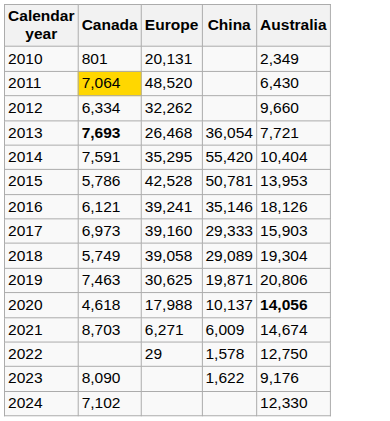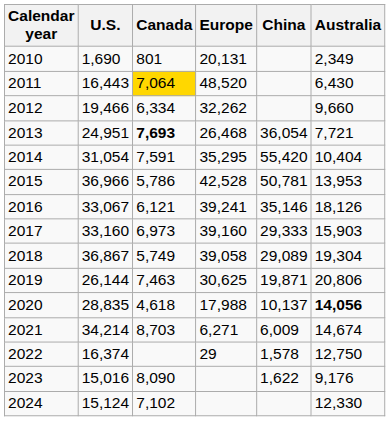 <table class="wikitable">
 <tr>
 <th>Calendar<br>year</th>
+<th>U.S.</th>
 <th>Canada</th>
 <th>Europe</th>
 <th>China</th>
 <th>Australia</th>
 </tr>
 <tr>
 <td>2010</td>
+<td>1,690</td>
 <td>801</td>
 <td>20,131</td>
 <td></td>
 <td>2,349</td>
 </tr>
 <tr>
 <td>2011</td>
+<td>16,443</td>
 <td style="background: gold;">7,064</td>
 <td>48,520</td>
 <td></td>
 <td>6,430</td>
 </tr>
 <tr>
 <td>2012</td>
+<td>19,466</td>
 <td>6,334</td>
 <td>32,262</td>
 <td></td>
 <td>9,660</td>
 </tr>
 <tr>
 <td>2013</td>
+<td>24,951</td>
 <td><strong>7,693</strong></td>
 <td>26,468</td>
 <td>36,054</td>
 <td>7,721</td>
 </tr>
 <tr>
 <td>2014</td>
+<td>31,054</td>
 <td>7,591</td>
 <td>35,295</td>
 <td>55,420</td>
 <td>10,404</td>
 </tr>
 <tr>
 <td>2015</td>
+<td>36,966</td>
 <td>5,786</td>
 <td>42,528</td>
 <td>50,781</td>
 <td>13,953</td>
 </tr>
 <tr>
 <td>2016</td>
+<td>33,067</td>
 <td>6,121</td>
 <td>39,241</td>
 <td>35,146</td>
 <td>18,126</td>
 </tr>
 <tr>
 <td>2017</td>
+<td>33,160</td>
 <td>6,973</td>
 <td>39,160</td>
 <td>29,333</td>
 <td>15,903</td>
 </tr>
 <tr>
 <td>2018</td>
+<td>36,867</td>
 <td>5,749</td>
 <td>39,058</td>
 <td>29,089</td>
 <td>19,304</td>
 </tr>
 <tr>
 <td>2019</td>
+<td>26,144</td>
 <td>7,463</td>
 <td>30,625</td>
 <td>19,871</td>
 <td>20,806</td>
 </tr>
 <tr>
 <td>2020</td>
+<td>28,835</td>
 <td>4,618</td>
 <td>17,988</td>
 <td>10,137</td>
 <td><strong>14,056</strong></td>
 </tr>
 <tr>
 <td>2021</td>
+<td>34,214</td>
 <td>8,703</td>
 <td>6,271</td>
 <td>6,009</td>
 <td>14,674</td>
 </tr>
 <tr>
 <td>2022</td>
+<td>16,374</td>
 <td></td>
 <td>29</td>
 <td>1,578</td>
 <td>12,750</td>
 </tr>
 <tr>
 <td>2023</td>
+<td>15,016</td>
 <td>8,090</td>
 <td></td>
 <td>1,622</td>
 <td>9,176</td>
 </tr>
 <tr>
 <td>2024</td>
+<td>15,124</td>
 <td>7,102</td>
 <td></td>
 <td></td>
 <td>12,330</td>
 </tr>
 </table>
